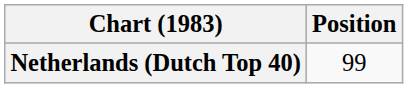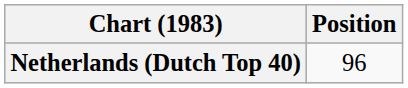 <table class="wikitable plainrowheaders" style="text-align:center">
 <tr>
 <th scope="col">Chart (1983)</th>
 <th scope="col">Position</th>
 </tr>
 <tr>
 <th scope="row">Netherlands (Dutch Top 40)</th>
-<td>99</td>
+<td>96</td>
 </tr>
 </table>
